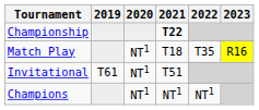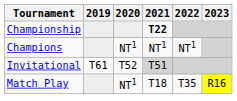 <table class="wikitable" style="text-align:center;">
 <tr>
 <th>Tournament</th>
 <th>2019</th>
 <th>2020</th>
 <th>2021</th>
 <th>2022</th>
 <th>2023</th>
 </tr>
 <tr>
 <td align="left"><a href='#'>Championship</a></td>
 <td style="background:#eeeeee;"></td>
 <td style="background:#eeeeee;"></td>
 <td><strong>T22</strong></td>
 <td colspan=2 style="background:#D3D3D3;"></td>
 </tr>
 <tr>
+<td align="left"><a href='#'>Champions</a></td>
+<td style="background:#eeeeee;"></td>
+<td>NT<sup>1</sup></td>
+<td>NT<sup>1</sup></td>
+<td>NT<sup>1</sup></td>
+<td colspan=1 style="background:#D3D3D3;"></td>
+</tr>
+<tr>
+<td align="left"><a href='#'>Invitational</a></td>
+<td>T61</td>
+<td>T52</td>
+<td style="background: lightgrey;">T51</td>
+<td colspan=2 style="background:#D3D3D3;"></td>
+</tr>
+<tr>
 <td align="left"><a href='#'>Match Play</a></td>
 <td style="background:#eeeeee;"></td>
 <td>NT<sup>1</sup></td>
 <td>T18</td>
 <td>T35</td>
 <td style="background:yellow;">R16</td>
 </tr>
-<tr>
-<td align="left"><a href='#'>Invitational</a></td>
-<td>T61</td>
-<td>NT<sup>1</sup></td>
-<td>T51</td>
-<td colspan=2 style="background:#D3D3D3;"></td>
-</tr>
-<tr>
-<td align="left"><a href='#'>Champions</a></td>
-<td style="background:#eeeeee;"></td>
-<td>NT<sup>1</sup></td>
-<td>NT<sup>1</sup></td>
-<td>NT<sup>1</sup></td>
-<td colspan=1 style="background:#D3D3D3;"></td>
-</tr>
 </table>
